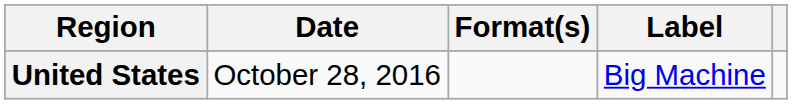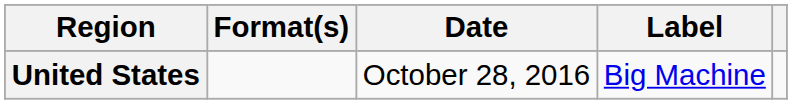 <table class="wikitable plainrowheaders">
 <tr>
 <th scope="col">Region</th>
+<th scope="col">Format(s)</th>
 <th scope="col">Date</th>
-<th scope="col">Format(s)</th>
 <th scope="col">Label</th>
 <th scope="col"></th>
 </tr>
 <tr>
 <th scope="row">United States</th>
+<td></td>
 <td>October 28, 2016</td>
-<td></td>
 <td><a href='#'>Big Machine</a></td>
 <td></td>
 </tr>
 </table>
